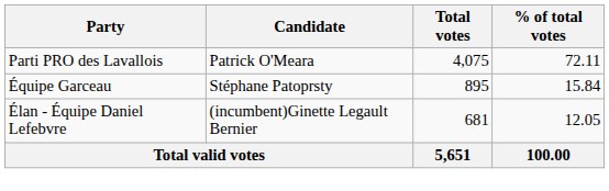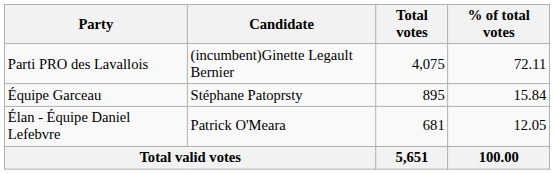 <table style="width:600px;" class="wikitable">
 <tr style="background-color:#E9E9E9">
 <th colspan="2" style="width: 200px">Party</th>
 <th colspan="1" style="width: 200px">Candidate</th>
 <th align="right">Total votes</th>
 <th align="right">% of total votes</th>
 </tr>
 <tr>
 <td colspan="2" align="left">Parti PRO des Lavallois</td>
-<td align="left">Patrick O'Meara</td>
+<td align="left">(incumbent)Ginette Legault Bernier</td>
 <td align="right">4,075</td>
 <td align="right">72.11</td>
 </tr>
 <tr>
 <td colspan="2" align="left">Équipe Garceau</td>
 <td align="left">Stéphane Patoprsty</td>
 <td align="right">895</td>
 <td align="right">15.84</td>
 </tr>
 <tr>
 <td colspan="2" align="left">Élan - Équipe Daniel Lefebvre</td>
-<td align="left">(incumbent)Ginette Legault Bernier</td>
+<td align="left">Patrick O'Meara</td>
 <td align="right">681</td>
 <td align="right">12.05</td>
 </tr>
 <tr bgcolor="#EEEEEE">
 <th colspan="3"  align="left">Total valid votes</th>
 <th align="right">5,651</th>
 <th align="right">100.00</th>
 </tr>
 </table>
